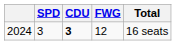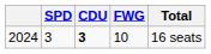 <table class="wikitable">
 <tr>
 <th></th>
 <th><a href='#'>SPD</a></th>
 <th><a href='#'>CDU</a></th>
 <th><a href='#'>FWG</a></th>
 <th>Total</th>
 </tr>
 <tr>
 <td>2024</td>
 <td>3</td>
 <td><strong>3</strong></td>
-<td>12</td>
+<td>10</td>
 <td>16 seats</td>
 </tr>
 </table>
